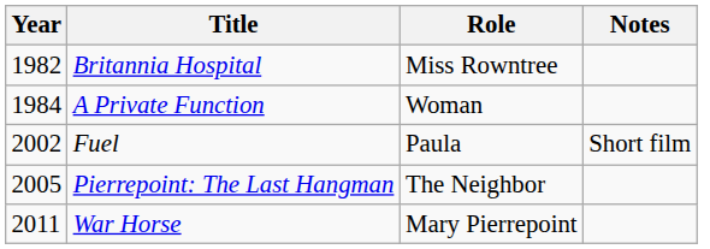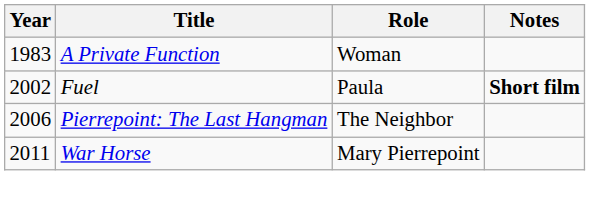 <table class="wikitable sortable">
 <tr>
 <th>Year</th>
 <th>Title</th>
 <th>Role</th>
 <th>Notes</th>
 </tr>
 <tr>
-<td>1982</td>
-<td><em><a href='#'>Britannia Hospital</a></em></td>
-<td>Miss Rowntree</td>
-<td></td>
-</tr>
-<tr>
-<td>1984</td>
+<td>1983</td>
 <td><em><a href='#'>A Private Function</a></em></td>
 <td>Woman</td>
 <td></td>
 </tr>
 <tr>
 <td>2002</td>
 <td><em>Fuel</em></td>
 <td>Paula</td>
-<td>Short film</td>
+<td><strong>Short film</strong></td>
 </tr>
 <tr>
-<td>2005</td>
+<td>2006</td>
 <td><em><a href='#'>Pierrepoint: The Last Hangman</a></em></td>
 <td>The Neighbor</td>
 <td></td>
 </tr>
 <tr>
 <td>2011</td>
 <td><em><a href='#'>War Horse</a></em></td>
 <td>Mary Pierrepoint</td>
 <td></td>
 </tr>
 </table>
